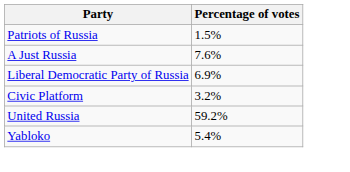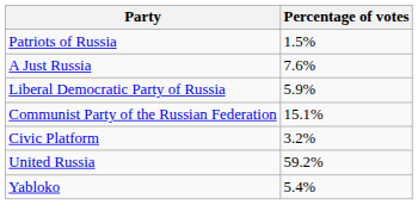 <table class="wikitable">
 <tr>
 <th>Party</th>
 <th>Percentage of votes</th>
 </tr>
 <tr>
 <td><a href='#'>Patriots of Russia</a></td>
 <td>1.5%</td>
 </tr>
 <tr>
 <td><a href='#'>A Just Russia</a></td>
 <td>7.6%</td>
 </tr>
 <tr>
 <td><a href='#'>Liberal Democratic Party of Russia</a></td>
-<td>6.9%</td>
+<td>5.9%</td>
+</tr>
+<tr>
+<td><a href='#'>Communist Party of the Russian Federation</a></td>
+<td>15.1%</td>
 </tr>
 <tr>
 <td><a href='#'>Civic Platform</a></td>
 <td>3.2%</td>
 </tr>
 <tr>
 <td><a href='#'>United Russia</a></td>
 <td>59.2%</td>
 </tr>
 <tr>
 <td><a href='#'>Yabloko</a></td>
 <td>5.4%</td>
 </tr>
 </table>
